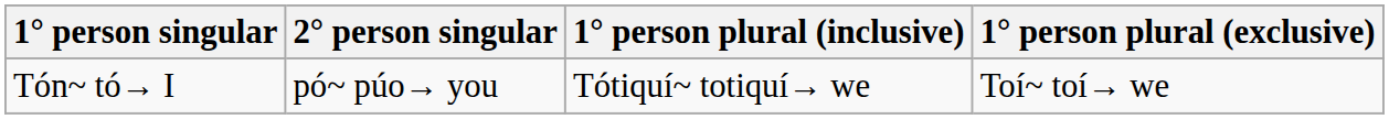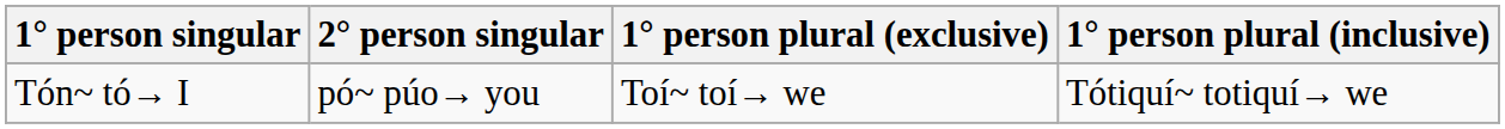 <table class="wikitable">
 <tr>
 <th>1° person singular</th>
 <th>2° person singular</th>
+<th>1° person plural (exclusive)</th>
 <th>1° person plural (inclusive)</th>
-<th>1° person plural (exclusive)</th>
 </tr>
 <tr>
 <td>Tón~ tó→ I</td>
 <td>pó~ púo→ you</td>
+<td>Toí~ toí→ we</td>
 <td>Tótiquí~ totiquí→ we</td>
-<td>Toí~ toí→ we</td>
 </tr>
 </table>
